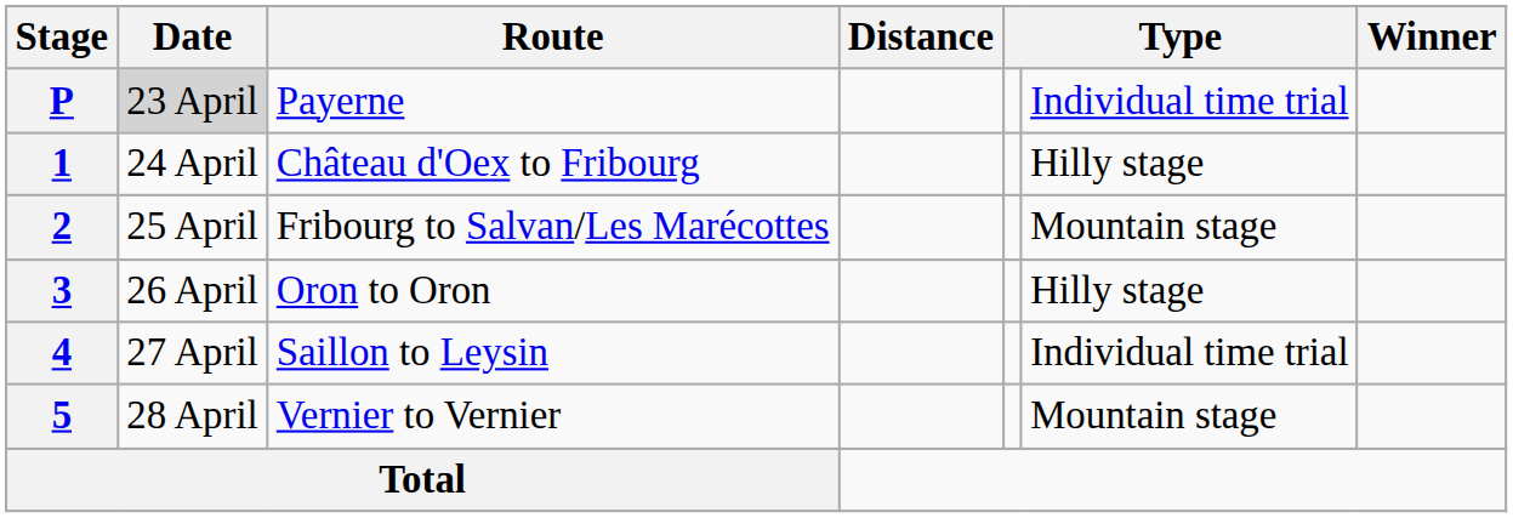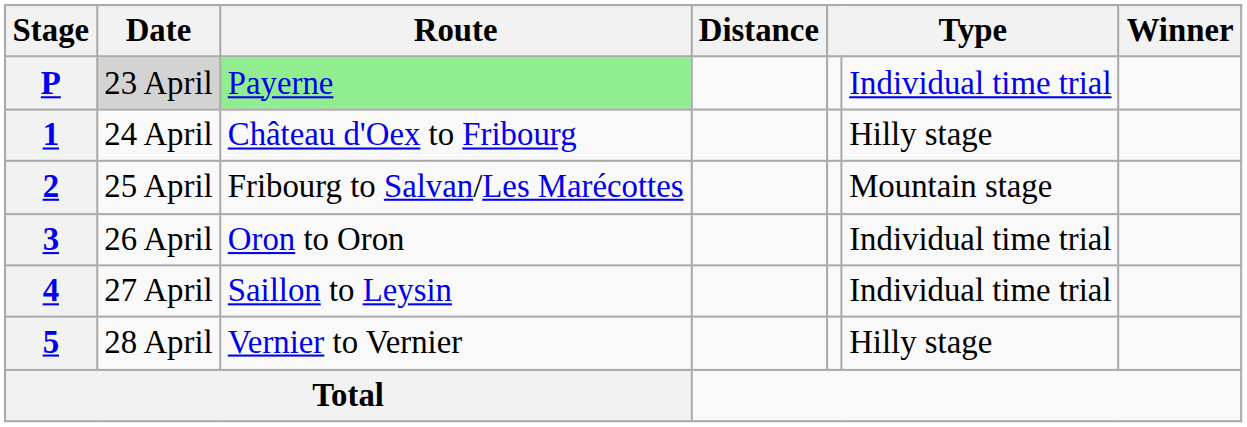 <table class="wikitable">
 <tr>
 <th scope=col>Stage</th>
 <th scope=col>Date</th>
 <th scope=col>Route</th>
 <th scope=col>Distance</th>
 <th scope=col colspan="2">Type</th>
 <th scope=col>Winner</th>
 </tr>
 <tr>
 <th scope="row"><a href='#'>P</a></th>
 <td style="background: lightgrey; text-align:right;">23 April</td>
-<td><a href='#'>Payerne</a></td>
+<td style="background: lightgreen;"><a href='#'>Payerne</a></td>
 <td style="text-align:center;"></td>
 <td></td>
 <td><a href='#'>Individual time trial</a></td>
 <td></td>
 </tr>
 <tr>
 <th scope="row"><a href='#'>1</a></th>
 <td style="text-align:right;">24 April</td>
 <td><a href='#'>Château d'Oex</a> to <a href='#'>Fribourg</a></td>
 <td style="text-align:center;"></td>
 <td></td>
 <td>Hilly stage</td>
 <td></td>
 </tr>
 <tr>
 <th scope="row"><a href='#'>2</a></th>
 <td style="text-align:right;">25 April</td>
 <td>Fribourg to <a href='#'>Salvan</a>/<a href='#'>Les Marécottes</a></td>
 <td style="text-align:center;"></td>
 <td></td>
 <td>Mountain stage</td>
 <td></td>
 </tr>
 <tr>
 <th scope="row"><a href='#'>3</a></th>
 <td style="text-align:right;">26 April</td>
 <td><a href='#'>Oron</a> to Oron</td>
 <td style="text-align:center;"></td>
 <td></td>
-<td>Hilly stage</td>
+<td>Individual time trial</td>
 <td></td>
 </tr>
 <tr>
 <th scope="row"><a href='#'>4</a></th>
 <td style="text-align:right;">27 April</td>
 <td><a href='#'>Saillon</a> to <a href='#'>Leysin</a></td>
 <td style="text-align:center;"></td>
 <td></td>
 <td>Individual time trial</td>
 <td></td>
 </tr>
 <tr>
 <th scope="row"><a href='#'>5</a></th>
 <td style="text-align:right;">28 April</td>
 <td><a href='#'>Vernier</a> to Vernier</td>
 <td style="text-align:center;"></td>
 <td></td>
-<td>Mountain stage</td>
+<td>Hilly stage</td>
 <td></td>
 </tr>
 <tr>
 <th colspan="3">Total</th>
 <td colspan="4" style="text-align:center;"></td>
 </tr>
 </table>
